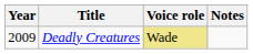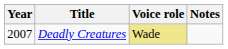 <table class="wikitable sortable">
 <tr>
 <th>Year</th>
 <th>Title</th>
 <th>Voice role</th>
 <th>Notes</th>
 </tr>
 <tr>
-<td>2009</td>
+<td>2007</td>
 <td><em><a href='#'>Deadly Creatures</a></em></td>
 <td style="background: khaki;">Wade</td>
 <td></td>
 </tr>
 </table>
